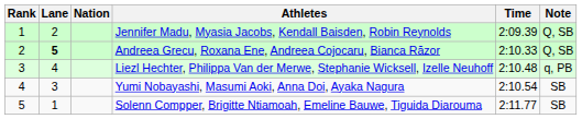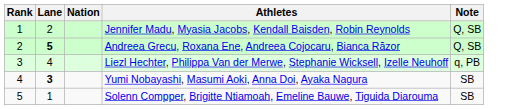 <table class="wikitable sortable" style="text-align:center">
 <tr>
 <th>Rank</th>
 <th>Lane</th>
 <th>Nation</th>
 <th>Athletes</th>
-<th>Time</th>
 <th>Note</th>
 </tr>
 <tr bgcolor=ccffcc>
 <td>1</td>
 <td>2</td>
 <td align=left></td>
 <td align=left><a href='#'>Jennifer Madu</a>, <a href='#'>Myasia Jacobs</a>, <a href='#'>Kendall Baisden</a>, <a href='#'>Robin Reynolds</a></td>
-<td>2:09.39</td>
 <td>Q, SB</td>
 </tr>
 <tr bgcolor=ccffcc>
 <td>2</td>
 <td><strong>5</strong></td>
 <td align=left></td>
 <td align=left><a href='#'>Andreea Grecu</a>, <a href='#'>Roxana Ene</a>, <a href='#'>Andreea Cojocaru</a>, <a href='#'>Bianca Răzor</a></td>
-<td>2:10.33</td>
 <td>Q, SB</td>
 </tr>
 <tr bgcolor=ddffdd>
 <td>3</td>
 <td>4</td>
 <td align=left></td>
 <td align=left><a href='#'>Liezl Hechter</a>, <a href='#'>Philippa Van der Merwe</a>, <a href='#'>Stephanie Wicksell</a>, <a href='#'>Izelle Neuhoff</a></td>
-<td>2:10.48</td>
 <td>q, PB</td>
 </tr>
 <tr>
 <td>4</td>
-<td>3</td>
+<td><strong>3</strong></td>
 <td align=left></td>
 <td align=left><a href='#'>Yumi Nobayashi</a>, <a href='#'>Masumi Aoki</a>, <a href='#'>Anna Doi</a>, <a href='#'>Ayaka Nagura</a></td>
-<td>2:10.54</td>
 <td>SB</td>
 </tr>
 <tr>
 <td>5</td>
 <td>1</td>
 <td align=left></td>
 <td align=left><a href='#'>Solenn Compper</a>, <a href='#'>Brigitte Ntiamoah</a>, <a href='#'>Emeline Bauwe</a>, <a href='#'>Tiguida Diarouma</a></td>
-<td>2:11.77</td>
 <td>SB</td>
 </tr>
 </table>
